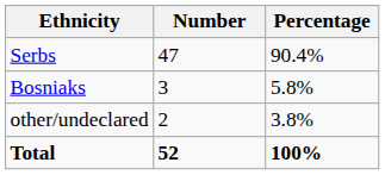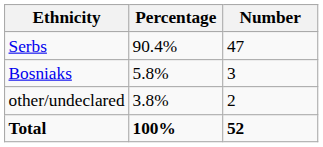 <table class="wikitable">
 <tr>
 <th width="100px">Ethnicity</th>
+<th width="80px">Percentage</th>
 <th width="80px">Number</th>
-<th width="80px">Percentage</th>
 </tr>
 <tr>
 <td><a href='#'>Serbs</a></td>
+<td>90.4%</td>
 <td>47</td>
-<td>90.4%</td>
 </tr>
 <tr>
 <td><a href='#'>Bosniaks</a></td>
+<td>5.8%</td>
 <td>3</td>
-<td>5.8%</td>
 </tr>
 <tr>
 <td>other/undeclared</td>
+<td>3.8%</td>
 <td>2</td>
-<td>3.8%</td>
 </tr>
 <tr>
 <td><strong>Total</strong></td>
+<td><strong>100%</strong></td>
 <td><strong>52</strong></td>
-<td><strong>100%</strong></td>
 </tr>
 </table>
